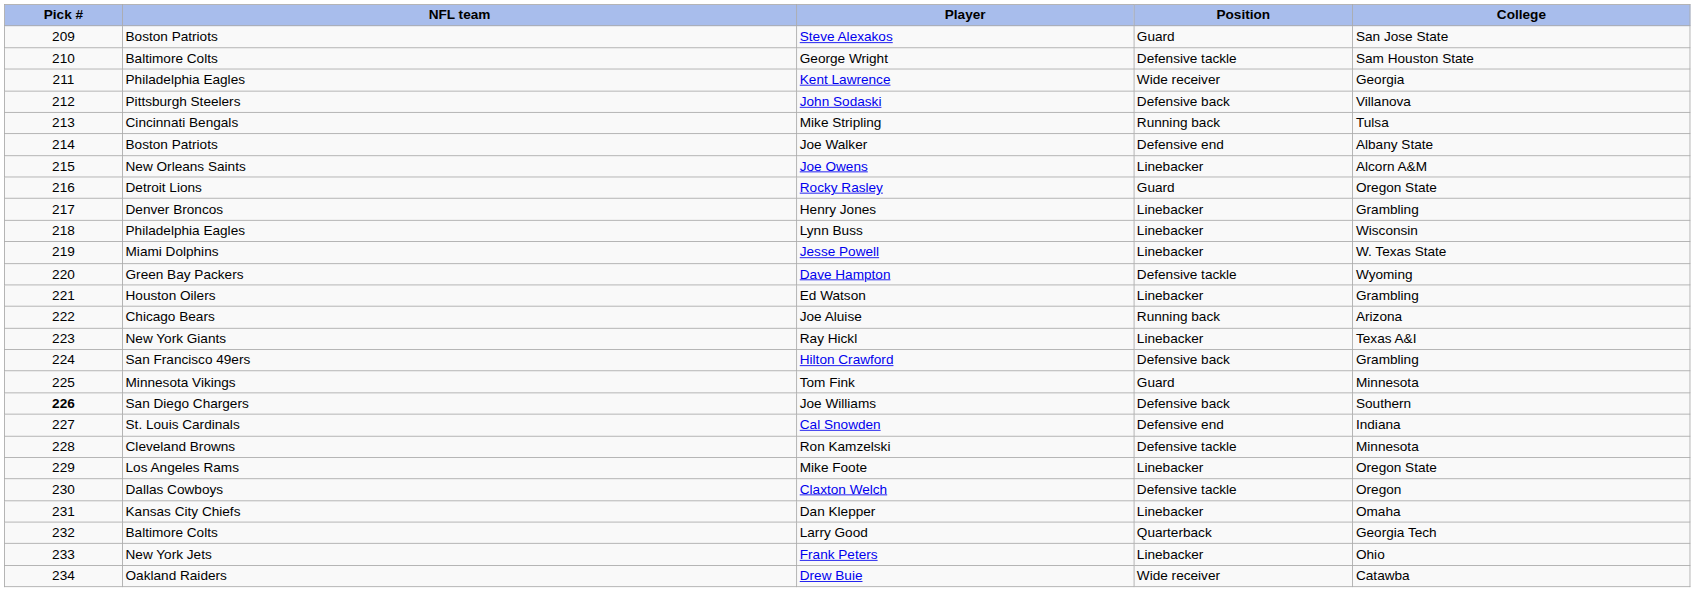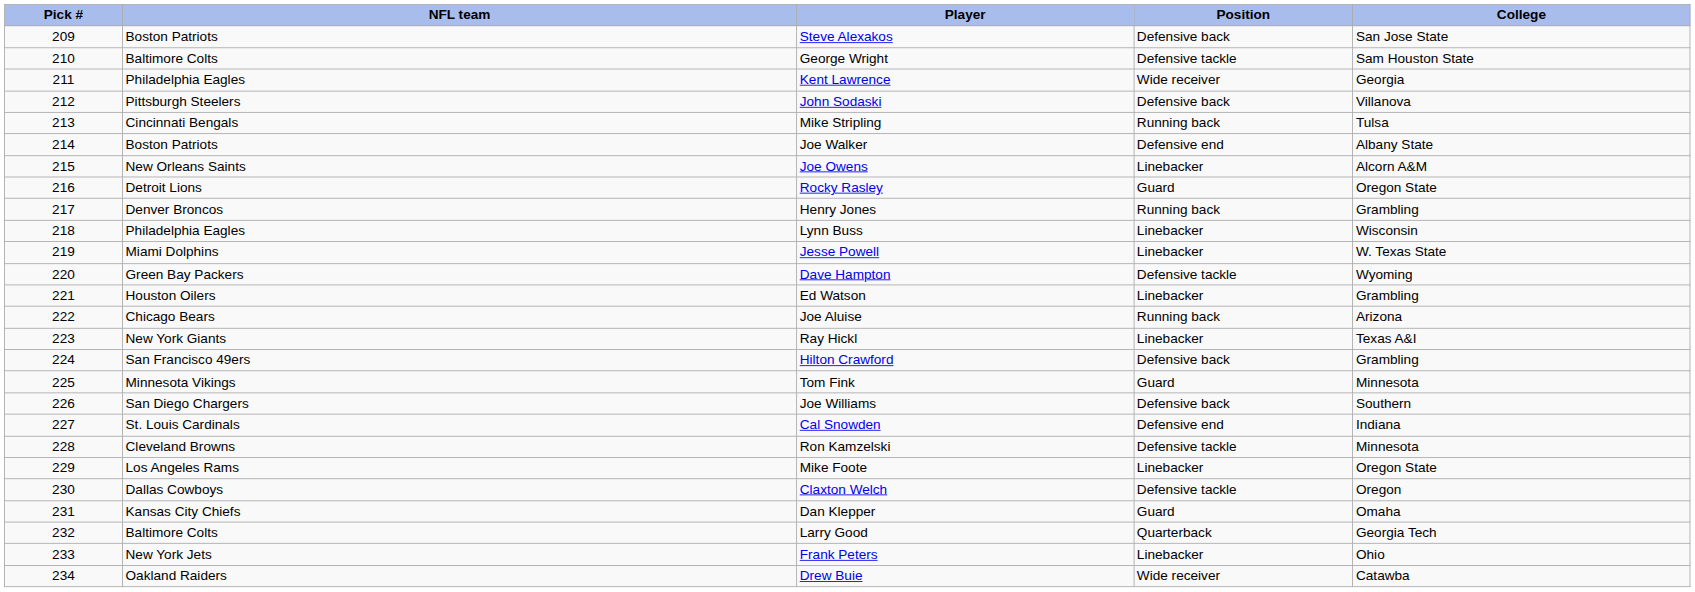 <table class="wikitable sortable sortable" style="width: 100%">
 <tr>
 <th style="background:#A8BDEC;" width=7%>Pick #</th>
 <th width=40% style="background:#A8BDEC;">NFL team</th>
 <th width=20% style="background:#A8BDEC;">Player</th>
 <th width=13% style="background:#A8BDEC;">Position</th>
 <th style="background:#A8BDEC;">College</th>
 </tr>
 <tr>
 <td align=center>209</td>
 <td>Boston Patriots</td>
 <td><a href='#'>Steve Alexakos</a></td>
-<td>Guard</td>
+<td>Defensive back</td>
 <td>San Jose State</td>
 </tr>
 <tr>
 <td align=center>210</td>
 <td>Baltimore Colts</td>
 <td>George Wright</td>
 <td>Defensive  tackle</td>
 <td>Sam Houston State</td>
 </tr>
 <tr>
 <td align=center>211</td>
 <td>Philadelphia Eagles</td>
 <td><a href='#'>Kent Lawrence</a></td>
 <td>Wide receiver</td>
 <td>Georgia</td>
 </tr>
 <tr>
 <td align=center>212</td>
 <td>Pittsburgh Steelers</td>
 <td><a href='#'>John Sodaski</a></td>
 <td>Defensive back</td>
 <td>Villanova</td>
 </tr>
 <tr>
 <td align=center>213</td>
 <td>Cincinnati Bengals</td>
 <td>Mike Stripling</td>
 <td>Running back</td>
 <td>Tulsa</td>
 </tr>
 <tr>
 <td align=center>214</td>
 <td>Boston Patriots</td>
 <td>Joe Walker</td>
 <td>Defensive end</td>
 <td>Albany State</td>
 </tr>
 <tr>
 <td align=center>215</td>
 <td>New Orleans Saints</td>
 <td><a href='#'>Joe Owens</a></td>
 <td>Linebacker</td>
 <td>Alcorn A&M</td>
 </tr>
 <tr>
 <td align=center>216</td>
 <td>Detroit Lions</td>
 <td><a href='#'>Rocky Rasley</a></td>
 <td>Guard</td>
 <td>Oregon State</td>
 </tr>
 <tr>
 <td align=center>217</td>
 <td>Denver Broncos</td>
 <td>Henry Jones</td>
-<td>Linebacker</td>
+<td>Running back</td>
 <td>Grambling</td>
 </tr>
 <tr>
 <td align=center>218</td>
 <td>Philadelphia Eagles</td>
 <td>Lynn Buss</td>
 <td>Linebacker</td>
 <td>Wisconsin</td>
 </tr>
 <tr>
 <td align=center>219</td>
 <td>Miami Dolphins</td>
 <td><a href='#'>Jesse Powell</a></td>
 <td>Linebacker</td>
 <td>W. Texas State</td>
 </tr>
 <tr>
 <td align=center>220</td>
 <td>Green Bay Packers</td>
 <td><a href='#'>Dave Hampton</a></td>
 <td>Defensive  tackle</td>
 <td>Wyoming</td>
 </tr>
 <tr>
 <td align=center>221</td>
 <td>Houston Oilers</td>
 <td>Ed Watson</td>
 <td>Linebacker</td>
 <td>Grambling</td>
 </tr>
 <tr>
 <td align=center>222</td>
 <td>Chicago Bears</td>
 <td>Joe Aluise</td>
 <td>Running back</td>
 <td>Arizona</td>
 </tr>
 <tr>
 <td align=center>223</td>
 <td>New York Giants</td>
 <td>Ray Hickl</td>
 <td>Linebacker</td>
 <td>Texas A&I</td>
 </tr>
 <tr>
 <td align=center>224</td>
 <td>San Francisco 49ers</td>
 <td><a href='#'>Hilton Crawford</a></td>
 <td>Defensive back</td>
 <td>Grambling</td>
 </tr>
 <tr>
 <td align=center>225</td>
 <td>Minnesota Vikings</td>
 <td>Tom Fink</td>
 <td>Guard</td>
 <td>Minnesota</td>
 </tr>
 <tr>
-<td align=center><strong>226</strong></td>
+<td align=center>226</td>
 <td>San Diego Chargers</td>
 <td>Joe Williams</td>
 <td>Defensive back</td>
 <td>Southern</td>
 </tr>
 <tr>
 <td align=center>227</td>
 <td>St. Louis Cardinals</td>
 <td><a href='#'>Cal Snowden</a></td>
 <td>Defensive end</td>
 <td>Indiana</td>
 </tr>
 <tr>
 <td align=center>228</td>
 <td>Cleveland Browns</td>
 <td>Ron Kamzelski</td>
 <td>Defensive  tackle</td>
 <td>Minnesota</td>
 </tr>
 <tr>
 <td align=center>229</td>
 <td>Los Angeles Rams</td>
 <td>Mike Foote</td>
 <td>Linebacker</td>
 <td>Oregon State</td>
 </tr>
 <tr>
 <td align=center>230</td>
 <td>Dallas Cowboys</td>
 <td><a href='#'>Claxton Welch</a></td>
 <td>Defensive  tackle</td>
 <td>Oregon</td>
 </tr>
 <tr>
 <td align=center>231</td>
 <td>Kansas City Chiefs</td>
 <td>Dan Klepper</td>
-<td>Linebacker</td>
+<td>Guard</td>
 <td>Omaha</td>
 </tr>
 <tr>
 <td align=center>232</td>
 <td>Baltimore Colts</td>
 <td>Larry Good</td>
 <td>Quarterback</td>
 <td>Georgia Tech</td>
 </tr>
 <tr>
 <td align=center>233</td>
 <td>New York Jets</td>
 <td><a href='#'>Frank Peters</a></td>
 <td>Linebacker</td>
 <td>Ohio</td>
 </tr>
 <tr>
 <td align=center>234</td>
 <td>Oakland Raiders</td>
 <td><a href='#'>Drew Buie</a></td>
 <td>Wide receiver</td>
 <td>Catawba</td>
 </tr>
 </table>
